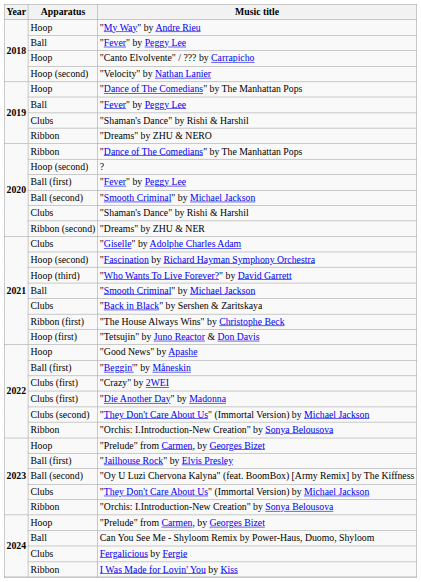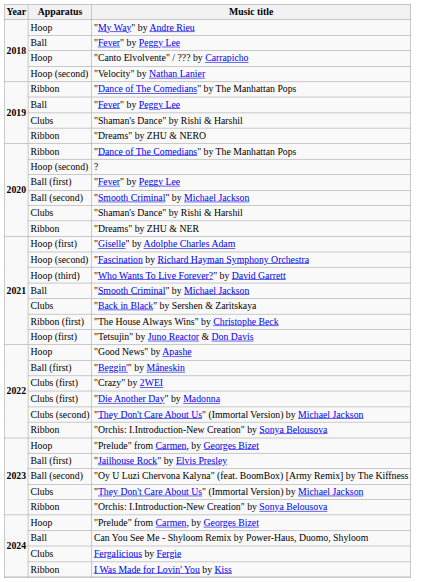 <table class="wikitable plainrowheaders">
 <tr>
 <th scope=col>Year</th>
 <th scope=col>Apparatus</th>
 <th scope=col>Music title</th>
 </tr>
 <tr>
 <td scope=row rowspan=4><strong>2018</strong></td>
 <td>Hoop</td>
 <td>"<a href='#'>My Way</a>" by <a href='#'>Andre Rieu</a></td>
 </tr>
 <tr>
 <td>Ball</td>
 <td>"<a href='#'>Fever</a>" by <a href='#'>Peggy Lee</a></td>
 </tr>
 <tr>
 <td>Hoop</td>
 <td>"Canto Elvolvente" / ??? by <a href='#'>Carrapicho</a></td>
 </tr>
 <tr>
 <td>Hoop (second)</td>
 <td>"Velocity" by <a href='#'>Nathan Lanier</a></td>
 </tr>
 <tr>
 <td scope=row rowspan=4><strong>2019</strong></td>
-<td>Hoop</td>
+<td>Ribbon</td>
 <td>"<a href='#'>Dance of The Comedians</a>" by The Manhattan Pops</td>
 </tr>
 <tr>
 <td>Ball</td>
 <td>"<a href='#'>Fever</a>" by <a href='#'>Peggy Lee</a></td>
 </tr>
 <tr>
 <td>Clubs</td>
 <td>"Shaman's Dance" by Rishi & Harshil</td>
 </tr>
 <tr>
 <td>Ribbon</td>
 <td>"Dreams" by ZHU & NERO</td>
 </tr>
 <tr>
 <td scope=row rowspan=6><strong>2020</strong></td>
 <td>Ribbon</td>
 <td>"<a href='#'>Dance of The Comedians</a>" by The Manhattan Pops</td>
 </tr>
 <tr>
 <td>Hoop (second)</td>
 <td>?</td>
 </tr>
 <tr>
 <td>Ball (first)</td>
 <td>"<a href='#'>Fever</a>" by <a href='#'>Peggy Lee</a></td>
 </tr>
 <tr>
 <td>Ball (second)</td>
 <td>"<a href='#'>Smooth Criminal</a>" by <a href='#'>Michael Jackson</a></td>
 </tr>
 <tr>
 <td>Clubs</td>
 <td>"Shaman's Dance" by Rishi & Harshil</td>
 </tr>
 <tr>
-<td>Ribbon (second)</td>
+<td>Ribbon</td>
 <td>"Dreams" by ZHU & NER</td>
 </tr>
 <tr>
 <td scope=row rowspan=7><strong>2021</strong></td>
-<td>Clubs</td>
+<td>Hoop (first)</td>
 <td>"<a href='#'>Giselle</a>" by <a href='#'>Adolphe Charles Adam</a></td>
 </tr>
 <tr>
 <td>Hoop (second)</td>
 <td>"<a href='#'>Fascination</a> by <a href='#'>Richard Hayman Symphony Orchestra</a></td>
 </tr>
 <tr>
 <td>Hoop (third)</td>
 <td>"<a href='#'>Who Wants To Live Forever?</a>" by <a href='#'>David Garrett</a></td>
 </tr>
 <tr>
 <td>Ball</td>
 <td>"<a href='#'>Smooth Criminal</a>" by <a href='#'>Michael Jackson</a></td>
 </tr>
 <tr>
 <td>Clubs</td>
 <td>"<a href='#'>Back in Black</a>" by Sershen & Zaritskaya</td>
 </tr>
 <tr>
 <td>Ribbon (first)</td>
 <td>"The House Always Wins" by <a href='#'>Christophe Beck</a></td>
 </tr>
 <tr>
 <td>Hoop (first)</td>
 <td>"Tetsujin" by <a href='#'>Juno Reactor</a> & <a href='#'>Don Davis</a></td>
 </tr>
 <tr>
 <td rowspan="6" scope="row"><strong>2022</strong></td>
 <td>Hoop</td>
 <td>"Good News" by <a href='#'>Apashe</a></td>
 </tr>
 <tr>
 <td>Ball (first)</td>
 <td>"<a href='#'>Beggin'</a>" by <a href='#'>Måneskin</a></td>
 </tr>
 <tr>
 <td>Clubs (first)</td>
 <td>"Crazy" by <a href='#'>2WEI</a></td>
 </tr>
 <tr>
 <td>Clubs (first)</td>
 <td>"<a href='#'>Die Another Day</a>" by <a href='#'>Madonna</a></td>
 </tr>
 <tr>
 <td>Clubs (second)</td>
 <td>"<a href='#'>They Don't Care About Us</a>" (Immortal Version) by <a href='#'>Michael Jackson</a></td>
 </tr>
 <tr>
 <td>Ribbon</td>
 <td>"Orchis: I.Introduction-New Creation" by <a href='#'>Sonya Belousova</a></td>
 </tr>
 <tr>
 <td rowspan="5"><strong>2023</strong></td>
 <td>Hoop</td>
 <td>"Prelude" from <a href='#'>Carmen</a>, by <a href='#'>Georges Bizet</a></td>
 </tr>
 <tr>
 <td>Ball (first)</td>
 <td>"<a href='#'>Jailhouse Rock</a>" by <a href='#'>Elvis Presley</a></td>
 </tr>
 <tr>
 <td>Ball (second)</td>
 <td>"Oy U Luzi Chervona Kalyna" (feat. BoomBox) [Army Remix] by The Kiffness</td>
 </tr>
 <tr>
 <td>Clubs</td>
 <td>"<a href='#'>They Don't Care About Us</a>" (Immortal Version) by <a href='#'>Michael Jackson</a></td>
 </tr>
 <tr>
 <td>Ribbon</td>
 <td>"Orchis: I.Introduction-New Creation" by <a href='#'>Sonya Belousova</a></td>
 </tr>
 <tr>
 <td rowspan="4"><strong>2024</strong></td>
 <td>Hoop</td>
 <td>"Prelude" from <a href='#'>Carmen</a>, by <a href='#'>Georges Bizet</a></td>
 </tr>
 <tr>
 <td>Ball</td>
 <td>Can You See Me - Shyloom Remix by Power-Haus, Duomo, Shyloom</td>
 </tr>
 <tr>
 <td>Clubs</td>
 <td><a href='#'>Fergalicious</a> by <a href='#'>Fergie</a></td>
 </tr>
 <tr>
 <td>Ribbon</td>
 <td><a href='#'>I Was Made for Lovin' You</a> by <a href='#'>Kiss</a></td>
 </tr>
 <tr>
 </tr>
 </table>
